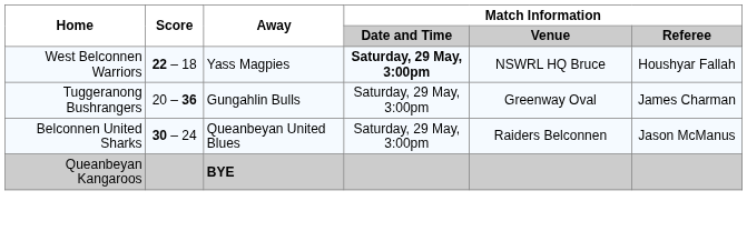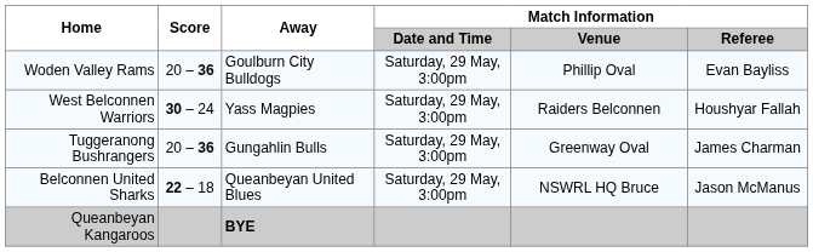 <table width="100%" cellspacing="0" cellpadding="3" border="1" style="border-collapse:collapse;  text-align:center;">
 <tr>
 <th rowspan="2" width="19%">Home</th>
 <th rowspan="2" width="8%">Score</th>
 <th rowspan="2" width="19%">Away</th>
 <th colspan="3">Match Information</th>
 </tr>
 <tr bgcolor="#CCCCCC">
 <th width="17%">Date and Time</th>
 <th width="22%">Venue</th>
 <th width="50%">Referee</th>
 </tr>
 <tr style="text-align:center; background:#f5faff;">
+<td align="right">Woden Valley Rams </td>
+<td>20 – <strong>36</strong></td>
+<td align="left"> Goulburn City Bulldogs</td>
+<td>Saturday, 29 May, 3:00pm</td>
+<td>Phillip Oval</td>
+<td>Evan Bayliss</td>
+</tr>
+<tr style="text-align:center; background:#f5faff;">
 <td align="right">West Belconnen Warriors </td>
-<td><strong>22</strong> – 18</td>
+<td><strong>30</strong> – 24</td>
 <td align="left"> Yass Magpies</td>
-<td><strong>Saturday, 29 May, 3:00pm</strong></td>
-<td>NSWRL HQ Bruce</td>
+<td>Saturday, 29 May, 3:00pm</td>
+<td>Raiders Belconnen</td>
 <td>Houshyar Fallah</td>
 </tr>
 <tr style="text-align:center; background:#f5faff;">
 <td align="right">Tuggeranong Bushrangers </td>
 <td>20 – <strong>36</strong></td>
 <td align="left"> Gungahlin Bulls</td>
 <td>Saturday, 29 May, 3:00pm</td>
 <td>Greenway Oval</td>
 <td>James Charman</td>
 </tr>
 <tr style="text-align:center; background:#f5faff;">
 <td align="right">Belconnen United Sharks </td>
-<td><strong>30</strong> – 24</td>
+<td><strong>22</strong> – 18</td>
 <td align="left"> Queanbeyan United Blues</td>
 <td>Saturday, 29 May, 3:00pm</td>
-<td>Raiders Belconnen</td>
+<td>NSWRL HQ Bruce</td>
 <td>Jason McManus</td>
 </tr>
 <tr style="text-align:center; background:#CCCCCC;">
 <td align="right">Queanbeyan Kangaroos </td>
 <td></td>
 <td align="left"><strong>BYE</strong></td>
 <td></td>
 <td></td>
 <td></td>
 </tr>
 </table>
